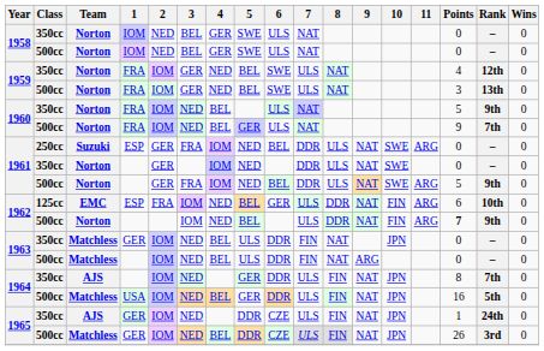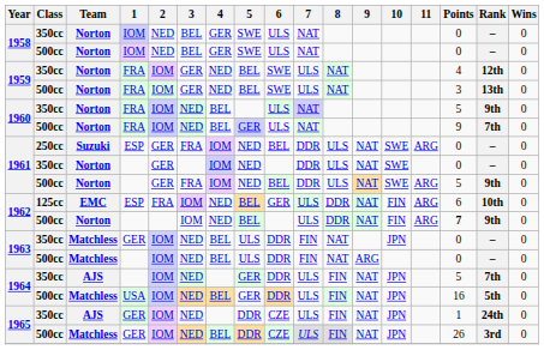 <table class="wikitable" style="text-align:center; font-size:90%">
 <tr>
 <th>Year</th>
 <th>Class</th>
 <th>Team</th>
 <th>1</th>
 <th>2</th>
 <th>3</th>
 <th>4</th>
 <th>5</th>
 <th>6</th>
 <th>7</th>
 <th>8</th>
 <th>9</th>
 <th>10</th>
 <th>11</th>
 <th>Points</th>
 <th>Rank</th>
 <th>Wins</th>
 </tr>
 <tr>
 <th rowspan=2><a href='#'>1958</a></th>
 <th>350cc</th>
 <th><a href='#'>Norton</a></th>
 <td style="background:#CFCFFF;"><a href='#'>IOM</a><br></td>
 <td><a href='#'>NED</a></td>
 <td><a href='#'>BEL</a></td>
 <td><a href='#'>GER</a></td>
 <td><a href='#'>SWE</a></td>
 <td><a href='#'>ULS</a></td>
 <td><a href='#'>NAT</a></td>
 <td></td>
 <td></td>
 <td></td>
 <td></td>
 <td>0</td>
 <th>–</th>
 <td>0</td>
 </tr>
 <tr>
 <th>500cc</th>
 <th><a href='#'>Norton</a></th>
 <td style="background:#EFCFFF;"><a href='#'>IOM</a><br></td>
 <td><a href='#'>NED</a></td>
 <td><a href='#'>BEL</a></td>
 <td><a href='#'>GER</a></td>
 <td><a href='#'>SWE</a></td>
 <td><a href='#'>ULS</a></td>
 <td><a href='#'>NAT</a></td>
 <td></td>
 <td></td>
 <td></td>
 <td></td>
 <td>0</td>
 <th>–</th>
 <td>0</td>
 </tr>
 <tr>
 <th rowspan=2><a href='#'>1959</a></th>
 <th>350cc</th>
 <th><a href='#'>Norton</a></th>
 <td style="background:#DFFFDF;"><a href='#'>FRA</a><br></td>
 <td style="background:#EFCFFF;"><a href='#'>IOM</a><br></td>
 <td><a href='#'>GER</a></td>
 <td><a href='#'>NED</a></td>
 <td><a href='#'>BEL</a></td>
 <td><a href='#'>SWE</a></td>
 <td><a href='#'>ULS</a></td>
 <td style="background:#DFFFDF;"><a href='#'>NAT</a><br></td>
 <td></td>
 <td></td>
 <td></td>
 <td>4</td>
 <th>12th</th>
 <td>0</td>
 </tr>
 <tr>
 <th>500cc</th>
 <th><a href='#'>Norton</a></th>
 <td style="background:#DFFFDF;"><a href='#'>FRA</a><br></td>
 <td style="background:#DFFFDF;"><a href='#'>IOM</a><br></td>
 <td><a href='#'>GER</a></td>
 <td><a href='#'>NED</a></td>
 <td><a href='#'>BEL</a></td>
 <td><a href='#'>SWE</a></td>
 <td><a href='#'>ULS</a></td>
 <td style="background:#DFFFDF;"><a href='#'>NAT</a><br></td>
 <td></td>
 <td></td>
 <td></td>
 <td>3</td>
 <th>13th</th>
 <td>0</td>
 </tr>
 <tr>
 <th rowspan=2><a href='#'>1960</a></th>
 <th>350cc</th>
 <th><a href='#'>Norton</a></th>
 <td style="background:#DFFFDF;"><a href='#'>FRA</a><br></td>
 <td style="background:#CFCFFF;"><a href='#'>IOM</a><br></td>
 <td style="background:#DFFFDF;"><a href='#'>NED</a><br></td>
 <td><a href='#'>BEL</a></td>
 <td></td>
 <td style="background:#DFFFDF;"><a href='#'>ULS</a><br></td>
 <td style="background:#CFCFFF;"><a href='#'>NAT</a><br></td>
 <td></td>
 <td></td>
 <td></td>
 <td></td>
 <td>5</td>
 <th>9th</th>
 <td>0</td>
 </tr>
 <tr>
 <th>500cc</th>
 <th><a href='#'>Norton</a></th>
 <td style="background:#DFFFDF;"><a href='#'>FRA</a><br></td>
 <td style="background:#CFCFFF;"><a href='#'>IOM</a><br></td>
 <td style="background:#DFFFDF;"><a href='#'>NED</a><br></td>
 <td><a href='#'>BEL</a></td>
 <td style="background:#CFCFFF;"><a href='#'>GER</a><br></td>
 <td><a href='#'>ULS</a></td>
 <td style="background:#DFFFDF;"><a href='#'>NAT</a><br></td>
 <td></td>
 <td></td>
 <td></td>
 <td></td>
 <td>9</td>
 <th>7th</th>
 <td>0</td>
 </tr>
 <tr>
 <th rowspan=3><a href='#'>1961</a></th>
 <th>250cc</th>
 <th><a href='#'>Suzuki</a></th>
 <td><a href='#'>ESP</a></td>
 <td><a href='#'>GER</a></td>
 <td><a href='#'>FRA</a></td>
 <td style="background:#EFCFFF;"><a href='#'>IOM</a><br></td>
 <td><a href='#'>NED</a></td>
 <td><a href='#'>BEL</a></td>
 <td><a href='#'>DDR</a></td>
 <td><a href='#'>ULS</a></td>
 <td><a href='#'>NAT</a></td>
 <td><a href='#'>SWE</a></td>
 <td><a href='#'>ARG</a></td>
 <td>0</td>
 <th>–</th>
 <td>0</td>
 </tr>
 <tr>
 <th>350cc</th>
 <th><a href='#'>Norton</a></th>
 <td></td>
 <td><a href='#'>GER</a></td>
 <td></td>
 <td style="background:#CFCFFF;"><a href='#'>IOM</a><br></td>
 <td><a href='#'>NED</a></td>
 <td></td>
 <td><a href='#'>DDR</a></td>
 <td><a href='#'>ULS</a></td>
 <td><a href='#'>NAT</a></td>
 <td><a href='#'>SWE</a></td>
 <td></td>
 <td>0</td>
 <th>–</th>
 <td>0</td>
 </tr>
 <tr>
 <th>500cc</th>
 <th><a href='#'>Norton</a></th>
 <td></td>
 <td><a href='#'>GER</a></td>
 <td><a href='#'>FRA</a></td>
 <td style="background:#EFCFFF;"><a href='#'>IOM</a><br></td>
 <td><a href='#'>NED</a></td>
 <td style="background:#DFFFDF;"><a href='#'>BEL</a><br></td>
 <td><a href='#'>DDR</a></td>
 <td><a href='#'>ULS</a></td>
 <td style="background:#FFDF9F;"><a href='#'>NAT</a><br></td>
 <td><a href='#'>SWE</a></td>
 <td><a href='#'>ARG</a></td>
 <td>5</td>
 <th>9th</th>
 <td>0</td>
 </tr>
 <tr>
 <th rowspan=2><a href='#'>1962</a></th>
 <th>125cc</th>
 <th><a href='#'>EMC</a></th>
 <td><a href='#'>ESP</a></td>
 <td><a href='#'>FRA</a></td>
 <td style="background:#EFCFFF;"><a href='#'>IOM</a><br></td>
 <td><a href='#'>NED</a></td>
 <td style="background:#FFDF9F;"><a href='#'>BEL</a><br></td>
 <td><a href='#'>GER</a></td>
 <td style="background:#DFFFDF;"><a href='#'>ULS</a><br></td>
 <td><a href='#'>DDR</a></td>
 <td style="background:#DFFFDF;"><a href='#'>NAT</a><br></td>
 <td><a href='#'>FIN</a></td>
 <td><a href='#'>ARG</a></td>
 <td>6</td>
 <th>10th</th>
 <td>0</td>
 </tr>
 <tr>
 <th>500cc</th>
 <th><a href='#'>Norton</a></th>
 <td></td>
 <td></td>
 <td><a href='#'>IOM</a></td>
 <td><a href='#'>NED</a></td>
 <td style="background:#DFFFDF;"><a href='#'>BEL</a><br></td>
 <td></td>
 <td><a href='#'>ULS</a></td>
 <td style="background:#DFFFDF;"><a href='#'>DDR</a><br></td>
 <td style="background:#DFFFDF;"><a href='#'>NAT</a><br></td>
 <td><a href='#'>FIN</a></td>
 <td><a href='#'>ARG</a></td>
 <td><strong>7</strong></td>
 <th>9th</th>
 <td>0</td>
 </tr>
 <tr>
 <th rowspan=2><a href='#'>1963</a></th>
 <th>350cc</th>
 <th><a href='#'>Matchless</a></th>
 <td><a href='#'>GER</a></td>
 <td style="background:#CFCFFF;"><a href='#'>IOM</a><br></td>
 <td><a href='#'>NED</a></td>
 <td><a href='#'>BEL</a></td>
 <td><a href='#'>ULS</a></td>
 <td><a href='#'>DDR</a></td>
 <td><a href='#'>FIN</a></td>
 <td><a href='#'>NAT</a></td>
 <td></td>
 <td><a href='#'>JPN</a></td>
 <td></td>
 <td>0</td>
 <th>–</th>
 <td>0</td>
 </tr>
 <tr>
 <th>500cc</th>
 <th><a href='#'>Matchless</a></th>
 <td></td>
 <td style="background:#CFCFFF;"><a href='#'>IOM</a><br></td>
 <td><a href='#'>NED</a></td>
 <td><a href='#'>BEL</a></td>
 <td><a href='#'>ULS</a></td>
 <td><a href='#'>DDR</a></td>
 <td><a href='#'>FIN</a></td>
 <td><a href='#'>NAT</a></td>
 <td><a href='#'>ARG</a></td>
 <td></td>
 <td></td>
 <td>0</td>
 <th>–</th>
 <td>0</td>
 </tr>
 <tr>
 <th rowspan=2><a href='#'>1964</a></th>
 <th>350cc</th>
 <th><a href='#'>AJS</a></th>
 <td></td>
 <td style="background:#CFCFFF;"><a href='#'>IOM</a><br></td>
 <td style="background:#DFFFDF;"><a href='#'>NED</a><br></td>
 <td></td>
 <td style="background:#DFFFDF;"><a href='#'>GER</a><br></td>
 <td><a href='#'>DDR</a></td>
 <td><a href='#'>ULS</a></td>
 <td><a href='#'>FIN</a></td>
 <td><a href='#'>NAT</a></td>
 <td><a href='#'>JPN</a></td>
 <td></td>
-<td>8</td>
+<td>5</td>
 <th>7th</th>
 <td>0</td>
 </tr>
 <tr>
 <th>500cc</th>
 <th><a href='#'>Matchless</a></th>
 <td style="background:#DFFFDF;"><a href='#'>USA</a><br></td>
 <td style="background:#CFCFFF;"><a href='#'>IOM</a><br></td>
 <td style="background:#FFDF9F;"><a href='#'>NED</a><br></td>
 <td style="background:#FFDF9F;"><a href='#'>BEL</a><br></td>
 <td><a href='#'>GER</a></td>
 <td style="background:#FFDF9F;"><a href='#'>DDR</a><br></td>
 <td><a href='#'>ULS</a></td>
 <td style="background:#DFFFDF;"><a href='#'>FIN</a><br></td>
 <td><a href='#'>NAT</a></td>
 <td><a href='#'>JPN</a></td>
 <td></td>
 <td>16</td>
 <th>5th</th>
 <td>0</td>
 </tr>
 <tr>
 <th rowspan=2><a href='#'>1965</a></th>
 <th>350cc</th>
 <th><a href='#'>AJS</a></th>
 <td style="background:#DFFFDF;"><a href='#'>GER</a><br></td>
 <td style="background:#EFCFFF;"><a href='#'>IOM</a><br></td>
 <td><a href='#'>NED</a></td>
 <td></td>
 <td><a href='#'>DDR</a></td>
 <td><a href='#'>CZE</a></td>
 <td><a href='#'>ULS</a></td>
 <td><a href='#'>FIN</a></td>
 <td><a href='#'>NAT</a></td>
 <td><a href='#'>JPN</a></td>
 <td></td>
 <td>1</td>
 <th>24th</th>
 <td>0</td>
 </tr>
 <tr>
 <th>500cc</th>
 <th><a href='#'>Matchless</a></th>
 <td><a href='#'>GER</a></td>
 <td style="background:#EFCFFF;"><a href='#'>IOM</a><br></td>
 <td style="background:#FFDF9F;"><a href='#'>NED</a><br></td>
 <td style="background:#DFFFDF;"><a href='#'>BEL</a><br></td>
 <td style="background:#FFDF9F;"><a href='#'>DDR</a><br></td>
 <td style="background:#DFFFDF;"><a href='#'>CZE</a><br></td>
 <td style="background:#DFDFDF;"><em><a href='#'>ULS</a></em><br></td>
 <td style="background:#DFDFDF;"><a href='#'>FIN</a><br></td>
 <td><a href='#'>NAT</a></td>
 <td><a href='#'>JPN</a></td>
 <td></td>
 <td>26</td>
 <th>3rd</th>
 <td>0</td>
 </tr>
 <tr>
 </tr>
 </table>
